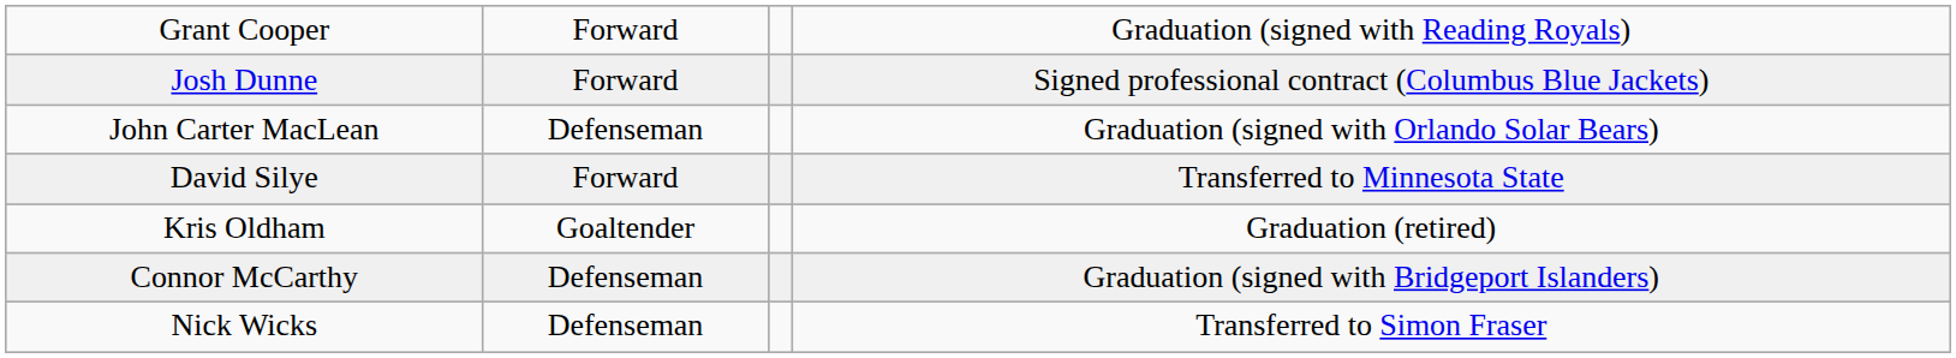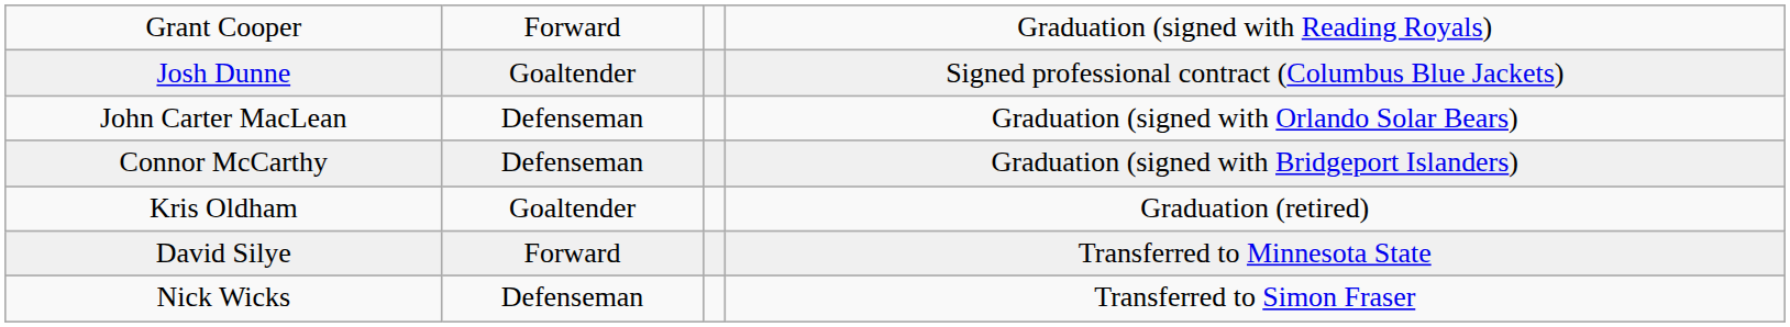 <table class="wikitable" width=1000>
 <tr align="center" bgcolor="">
 <td>Grant Cooper</td>
 <td>Forward</td>
 <td></td>
 <td>Graduation (signed with <a href='#'>Reading Royals</a>)</td>
 </tr>
 <tr align="center" bgcolor="f0f0f0">
 <td><a href='#'>Josh Dunne</a></td>
-<td>Forward</td>
+<td>Goaltender</td>
 <td></td>
 <td>Signed professional contract (<a href='#'>Columbus Blue Jackets</a>)</td>
 </tr>
 <tr align="center" bgcolor="">
 <td>John Carter MacLean</td>
 <td>Defenseman</td>
 <td></td>
 <td>Graduation (signed with <a href='#'>Orlando Solar Bears</a>)</td>
 </tr>
 <tr align="center" bgcolor="f0f0f0">
-<td>David Silye</td>
-<td>Forward</td>
+<td>Connor McCarthy</td>
+<td>Defenseman</td>
 <td></td>
-<td>Transferred to <a href='#'>Minnesota State</a></td>
+<td>Graduation (signed with <a href='#'>Bridgeport Islanders</a>)</td>
 </tr>
 <tr align="center" bgcolor="">
 <td>Kris Oldham</td>
 <td>Goaltender</td>
 <td></td>
 <td>Graduation (retired)</td>
 </tr>
 <tr align="center" bgcolor="f0f0f0">
-<td>Connor McCarthy</td>
-<td>Defenseman</td>
+<td>David Silye</td>
+<td>Forward</td>
 <td></td>
-<td>Graduation (signed with <a href='#'>Bridgeport Islanders</a>)</td>
+<td>Transferred to <a href='#'>Minnesota State</a></td>
 </tr>
 <tr align="center" bgcolor="">
 <td>Nick Wicks</td>
 <td>Defenseman</td>
 <td></td>
 <td>Transferred to <a href='#'>Simon Fraser</a></td>
 </tr>
 </table>
